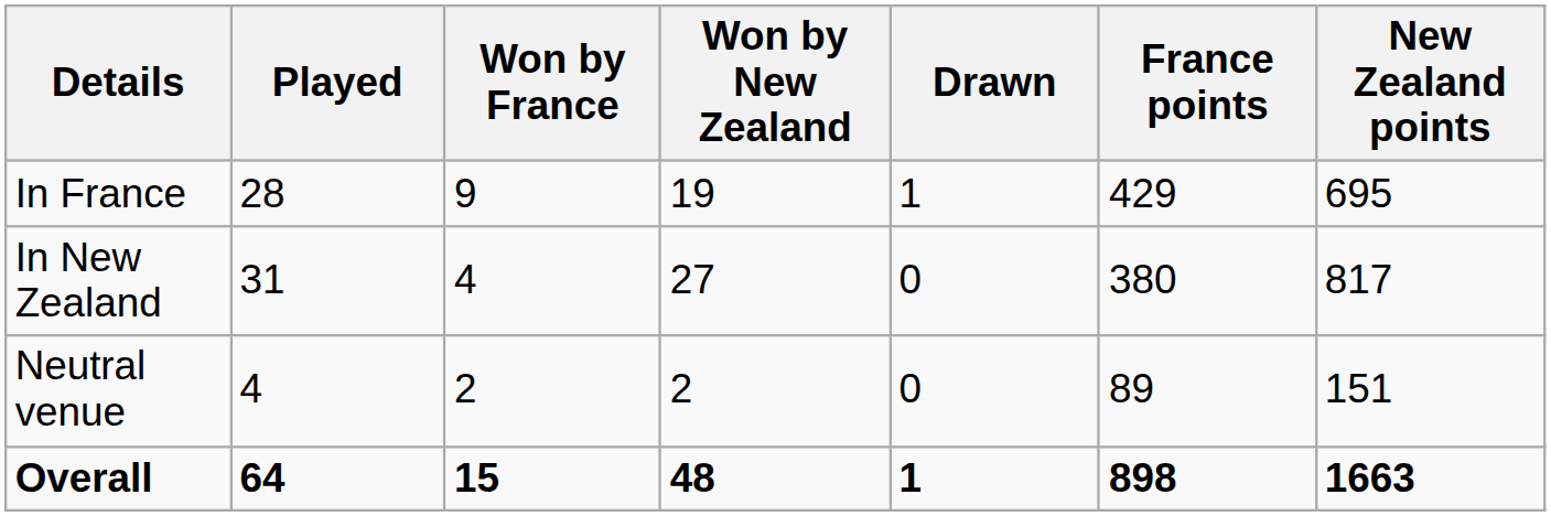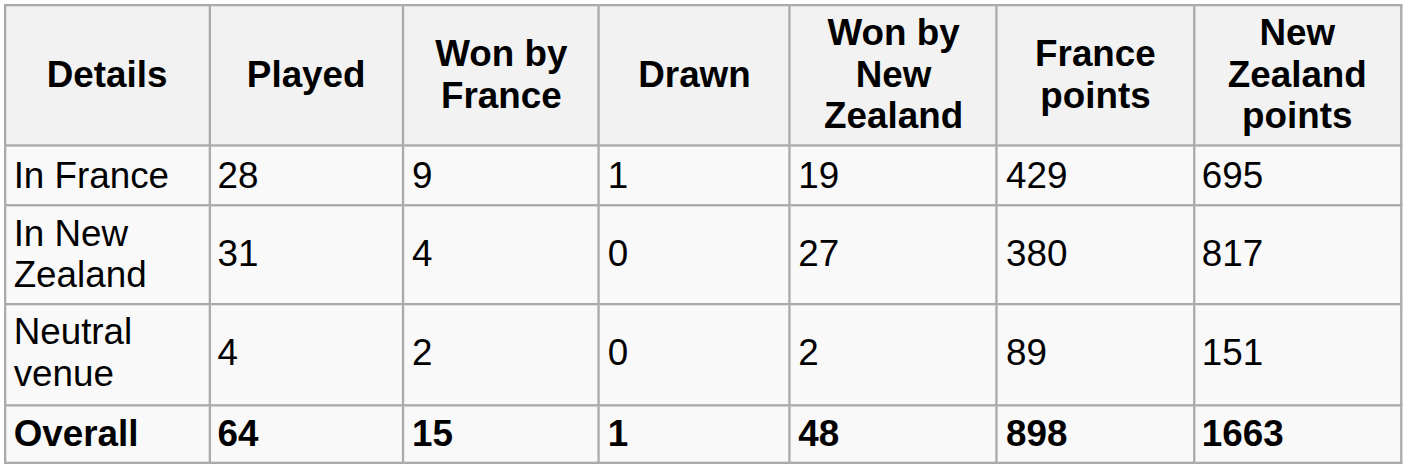 <table class="wikitable sortable">
 <tr>
 <th width="125">Details</th>
 <th width="125">Played</th>
 <th width="125">Won by<br>France</th>
+<th width="125">Drawn</th>
 <th width="125">Won by<br>New Zealand</th>
-<th width="125">Drawn</th>
 <th width="125">France points</th>
 <th width="125">New Zealand points</th>
 </tr>
 <tr>
 <td>In France</td>
 <td>28</td>
 <td>9</td>
+<td>1</td>
 <td>19</td>
-<td>1</td>
 <td>429</td>
 <td>695</td>
 </tr>
 <tr>
 <td>In New Zealand</td>
 <td>31</td>
 <td>4</td>
+<td>0</td>
 <td>27</td>
-<td>0</td>
 <td>380</td>
 <td>817</td>
 </tr>
 <tr>
 <td>Neutral venue</td>
 <td>4</td>
 <td>2</td>
+<td>0</td>
 <td>2</td>
-<td>0</td>
 <td>89</td>
 <td>151</td>
 </tr>
 <tr class="sortbottom">
 <td><strong>Overall</strong></td>
 <td><strong>64</strong></td>
 <td><strong>15</strong></td>
+<td><strong>1</strong></td>
 <td><strong>48</strong></td>
-<td><strong>1</strong></td>
 <td><strong>898</strong></td>
 <td><strong>1663</strong></td>
 </tr>
 </table>
